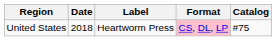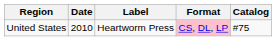 <table class="wikitable">
 <tr>
 <th>Region</th>
 <th>Date</th>
 <th>Label</th>
 <th>Format</th>
 <th>Catalog</th>
 </tr>
 <tr>
 <td>United States</td>
-<td>2018</td>
+<td>2010</td>
 <td>Heartworm Press</td>
 <td style="background: pink;"><a href='#'>CS</a>, <a href='#'>DL</a>, <a href='#'>LP</a></td>
 <td>#75</td>
 </tr>
 </table>
